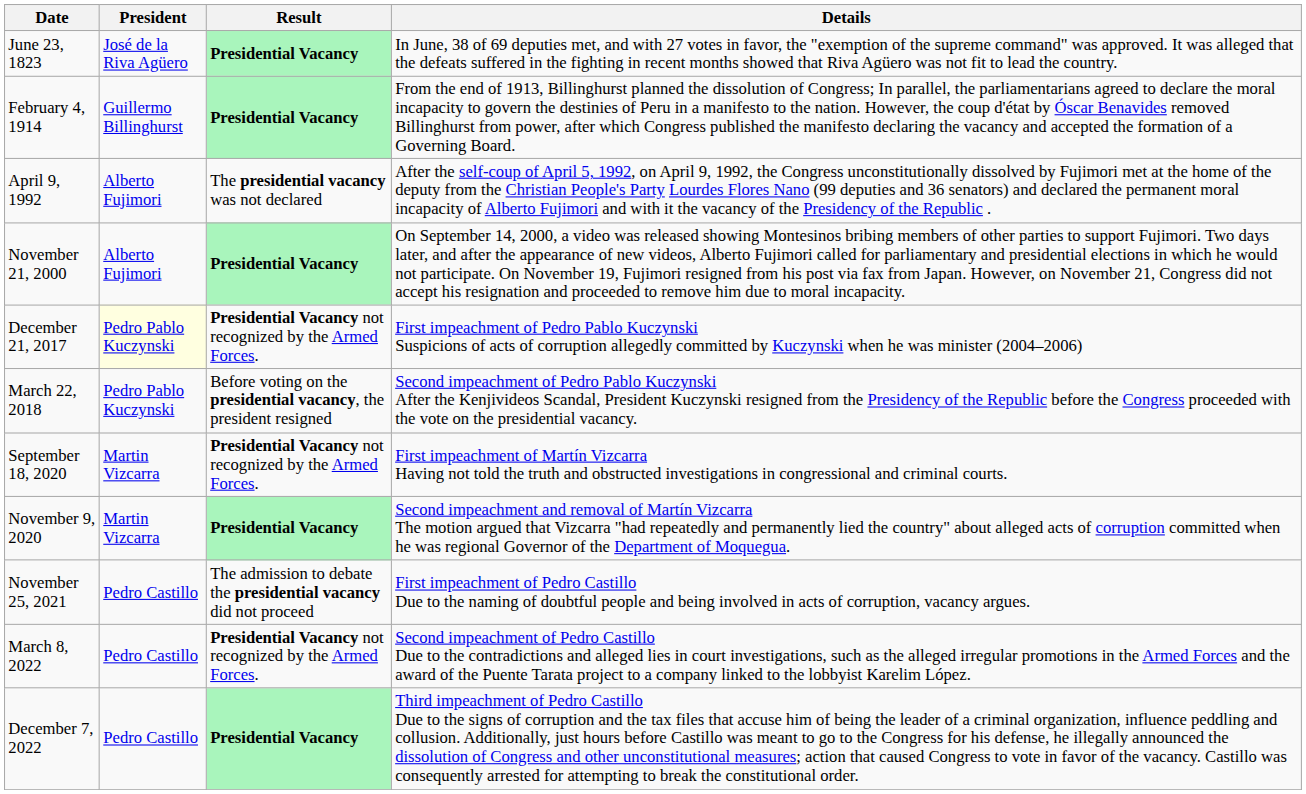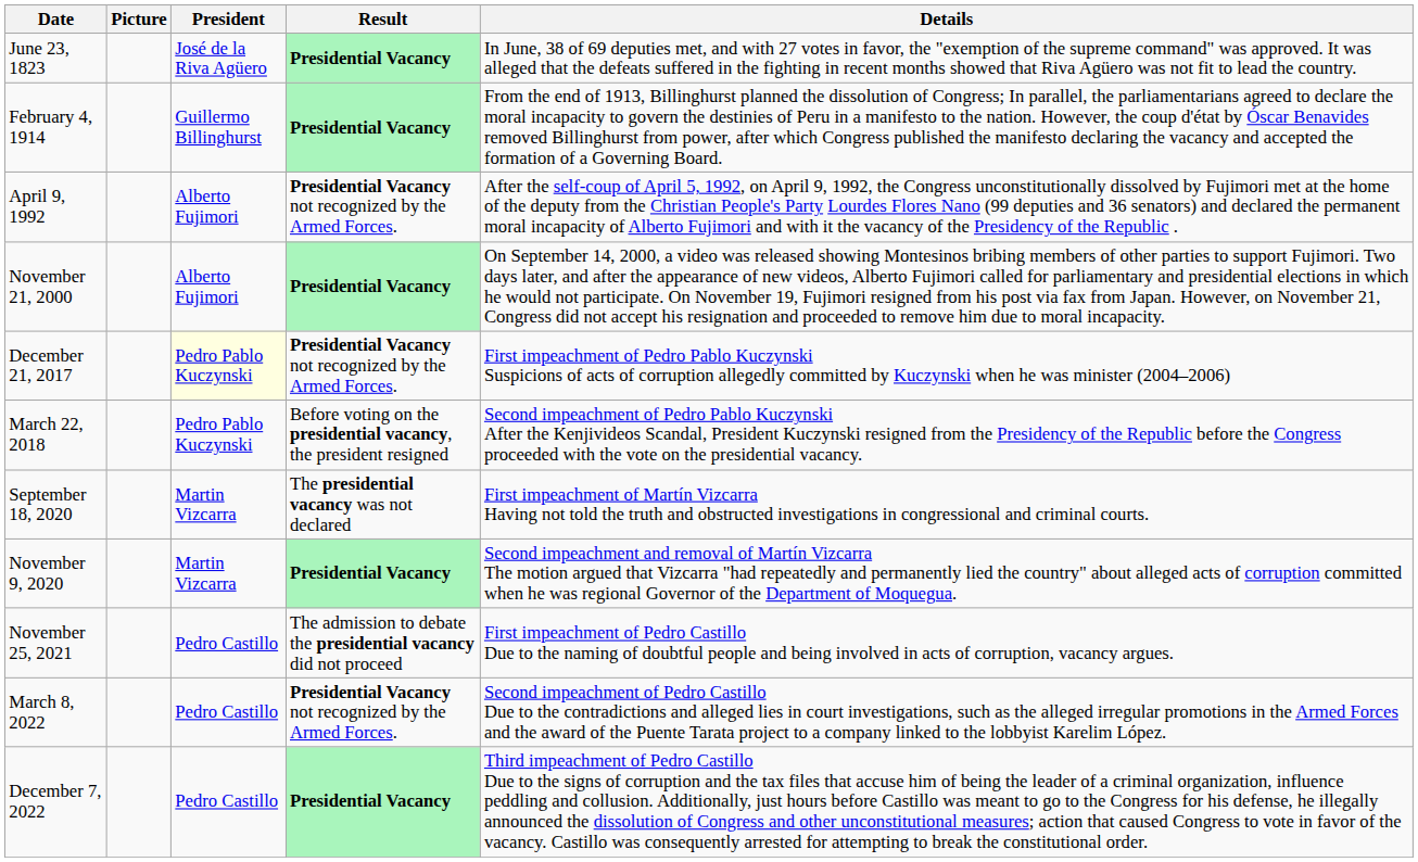 <table class="wikitable">
 <tr>
 <th>Date</th>
+<th>Picture</th>
 <th>President</th>
 <th>Result</th>
 <th>Details</th>
 </tr>
 <tr>
 <td>June 23, 1823</td>
+<td></td>
 <td><a href='#'>José de la Riva Agüero</a></td>
 <td style="background:#A9F5BC"><strong>Presidential Vacancy</strong></td>
 <td>In June, 38 of 69 deputies met, and with 27 votes in favor, the "exemption of the supreme command" was approved. It was alleged that the defeats suffered in the fighting in recent months showed that Riva Agüero was not fit to lead the country.</td>
 </tr>
 <tr>
 <td>February 4, 1914</td>
+<td></td>
 <td><a href='#'>Guillermo Billinghurst</a></td>
 <td style="background:#A9F5BC"><strong>Presidential Vacancy</strong></td>
 <td>From the end of 1913, Billinghurst planned the dissolution of Congress; In parallel, the parliamentarians agreed to declare the moral incapacity to govern the destinies of Peru in a manifesto to the nation. However, the coup d'état by <a href='#'>Óscar Benavides</a> removed Billinghurst from power, after which Congress published the manifesto declaring the vacancy and accepted the formation of a Governing Board.</td>
 </tr>
 <tr>
 <td>April 9, 1992</td>
+<td></td>
 <td><a href='#'>Alberto Fujimori</a></td>
-<td>The <strong>presidential vacancy</strong> was not declared</td>
+<td><strong>Presidential Vacancy</strong> not recognized by the <a href='#'>Armed Forces</a>.</td>
 <td>After the <a href='#'>self-coup of April 5, 1992</a>, on April 9, 1992, the Congress unconstitutionally dissolved by Fujimori met at the home of the deputy from the <a href='#'>Christian People's Party</a> <a href='#'>Lourdes Flores Nano</a> (99 deputies and 36 senators) and declared the permanent moral incapacity of <a href='#'>Alberto Fujimori</a> and with it the vacancy of the <a href='#'>Presidency of the Republic</a> .</td>
 </tr>
 <tr>
 <td>November 21, 2000</td>
+<td></td>
 <td><a href='#'>Alberto Fujimori</a></td>
 <td style="background:#A9F5BC"><strong>Presidential Vacancy</strong></td>
 <td>On September 14, 2000, a video was released showing Montesinos bribing members of other parties to support Fujimori. Two days later, and after the appearance of new videos, Alberto Fujimori called for parliamentary and presidential elections in which he would not participate. On November 19, Fujimori resigned from his post via fax from Japan. However, on November 21, Congress did not accept his resignation and proceeded to remove him due to moral incapacity.</td>
 </tr>
 <tr>
 <td>December 21, 2017</td>
+<td></td>
 <td style="background: lightyellow;"><a href='#'>Pedro Pablo Kuczynski</a></td>
 <td><strong>Presidential Vacancy</strong> not recognized by the <a href='#'>Armed Forces</a>.</td>
 <td><a href='#'>First impeachment of Pedro Pablo Kuczynski</a><br>Suspicions of acts of corruption allegedly committed by <a href='#'>Kuczynski</a> when he was minister (2004–2006)</td>
 </tr>
 <tr>
 <td>March 22, 2018</td>
+<td></td>
 <td><a href='#'>Pedro Pablo Kuczynski</a></td>
 <td>Before voting on the <strong>presidential vacancy</strong>, the president resigned</td>
 <td><a href='#'>Second impeachment of Pedro Pablo Kuczynski</a><br>After the Kenjivideos Scandal, President Kuczynski resigned from the <a href='#'>Presidency of the Republic</a> before the <a href='#'>Congress</a> proceeded with the vote on the presidential vacancy.</td>
 </tr>
 <tr>
 <td>September 18, 2020</td>
+<td></td>
 <td><a href='#'>Martin Vizcarra</a></td>
-<td><strong>Presidential Vacancy</strong> not recognized by the <a href='#'>Armed Forces</a>.</td>
+<td>The <strong>presidential vacancy</strong> was not declared</td>
 <td><a href='#'>First impeachment of Martín Vizcarra</a><br>Having not told the truth and obstructed investigations in congressional and criminal courts.</td>
 </tr>
 <tr>
 <td>November 9, 2020</td>
+<td></td>
 <td><a href='#'>Martin Vizcarra</a></td>
 <td style="background:#A9F5BC"><strong>Presidential Vacancy</strong></td>
 <td><a href='#'>Second impeachment and removal of Martín Vizcarra</a><br>The motion argued that Vizcarra "had repeatedly and permanently lied the country" about alleged acts of <a href='#'>corruption</a> committed when he was regional Governor of the <a href='#'>Department of Moquegua</a>.</td>
 </tr>
 <tr>
 <td>November 25, 2021</td>
+<td></td>
 <td><a href='#'>Pedro Castillo</a></td>
 <td>The admission to debate the <strong>presidential vacancy</strong> did not proceed</td>
 <td><a href='#'>First impeachment of Pedro Castillo</a><br>Due to the naming of doubtful people and being involved in acts of corruption, vacancy argues.</td>
 </tr>
 <tr>
 <td>March 8, 2022</td>
+<td></td>
 <td><a href='#'>Pedro Castillo</a></td>
 <td><strong>Presidential Vacancy</strong> not recognized by the <a href='#'>Armed Forces</a>.</td>
 <td><a href='#'>Second impeachment of Pedro Castillo</a><br>Due to the contradictions and alleged lies in court investigations, such as the alleged irregular promotions in the <a href='#'>Armed Forces</a> and the award of the Puente Tarata project to a company linked to the lobbyist Karelim López.</td>
 </tr>
 <tr>
 <td>December 7, 2022</td>
+<td></td>
 <td><a href='#'>Pedro Castillo</a></td>
 <td style="background:#A9F5BC"><strong>Presidential Vacancy</strong></td>
 <td><a href='#'>Third impeachment of Pedro Castillo</a><br>Due to the signs of corruption and the tax files that accuse him of being the leader of a criminal organization, influence peddling and collusion. Additionally, just hours before Castillo was meant to go to the Congress for his defense, he illegally announced the <a href='#'>dissolution of Congress and other unconstitutional measures</a>; action that caused Congress to vote in favor of the vacancy. Castillo was consequently arrested for attempting to break the constitutional order.</td>
 </tr>
 </table>
